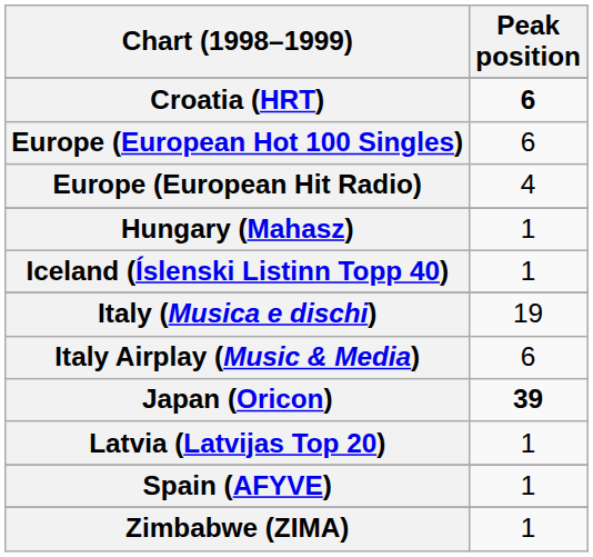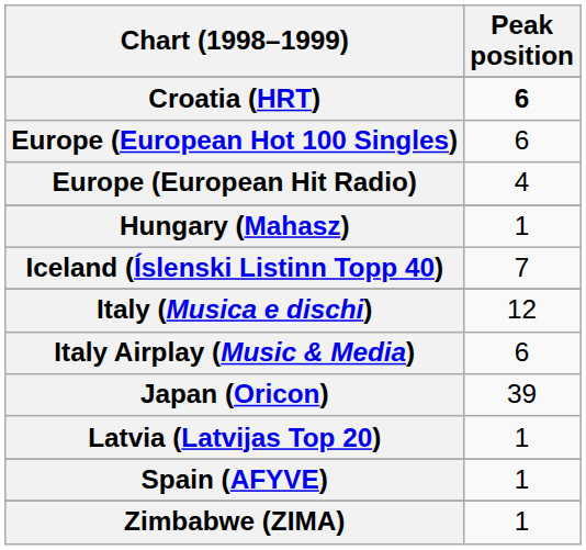 <table class="wikitable sortable plainrowheaders" style="text-align:center">
 <tr>
 <th scope="col">Chart (1998–1999)</th>
 <th scope="col">Peak<br>position</th>
 </tr>
 <tr>
 </tr>
 <tr>
 </tr>
 <tr>
 </tr>
 <tr>
 </tr>
 <tr>
 </tr>
 <tr>
 </tr>
 <tr>
 <th scope="row">Croatia (<a href='#'>HRT</a>)</th>
 <td><strong>6</strong></td>
 </tr>
 <tr>
 <th scope="row">Europe (<a href='#'>European Hot 100 Singles</a>)</th>
 <td>6</td>
 </tr>
 <tr>
 <th scope="row">Europe (European Hit Radio)</th>
 <td>4</td>
 </tr>
 <tr>
 </tr>
 <tr>
 </tr>
 <tr>
 <th scope="row">Hungary (<a href='#'>Mahasz</a>)</th>
 <td>1</td>
 </tr>
 <tr>
 <th scope="row">Iceland (<a href='#'>Íslenski Listinn Topp 40</a>)</th>
-<td>1</td>
+<td>7</td>
 </tr>
 <tr>
 </tr>
 <tr>
 <th scope="row">Italy (<em><a href='#'>Musica e dischi</a></em>)</th>
-<td>19</td>
+<td>12</td>
 </tr>
 <tr>
 <th scope="row">Italy Airplay (<em><a href='#'>Music & Media</a></em>)</th>
 <td>6</td>
 </tr>
 <tr>
 <th scope="row">Japan (<a href='#'>Oricon</a>)</th>
-<td><strong>39</strong></td>
+<td>39</td>
 </tr>
 <tr>
 <th scope="row">Latvia (<a href='#'>Latvijas Top 20</a>)</th>
 <td>1</td>
 </tr>
 <tr>
 </tr>
 <tr>
 </tr>
 <tr>
 </tr>
 <tr>
 </tr>
 <tr>
 </tr>
 <tr>
 <th scope="row">Spain (<a href='#'>AFYVE</a>)</th>
 <td>1</td>
 </tr>
 <tr>
 </tr>
 <tr>
 </tr>
 <tr>
 </tr>
 <tr>
 </tr>
 <tr>
 </tr>
 <tr>
 </tr>
 <tr>
 </tr>
 <tr>
 </tr>
 <tr>
 </tr>
 <tr>
 </tr>
 <tr>
 <th scope="row">Zimbabwe (ZIMA)</th>
 <td>1</td>
 </tr>
 </table>
